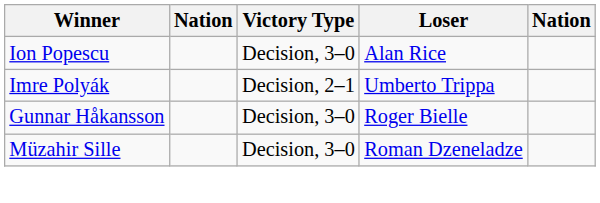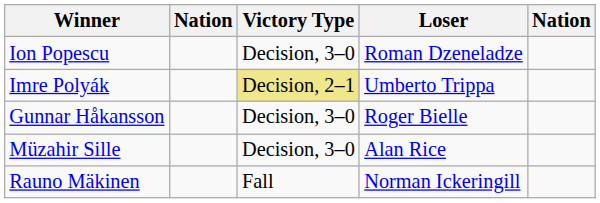 <table class="wikitable sortable" style="text-align:left;">
 <tr>
 <th>Winner</th>
 <th>Nation</th>
 <th>Victory Type</th>
 <th>Loser</th>
 <th>Nation</th>
 </tr>
 <tr>
 <td><a href='#'>Ion Popescu</a></td>
 <td></td>
 <td>Decision, 3–0</td>
-<td><a href='#'>Alan Rice</a></td>
+<td><a href='#'>Roman Dzeneladze</a></td>
 <td></td>
 </tr>
 <tr>
 <td><a href='#'>Imre Polyák</a></td>
 <td></td>
-<td>Decision, 2–1</td>
+<td style="background: khaki;">Decision, 2–1</td>
 <td><a href='#'>Umberto Trippa</a></td>
 <td></td>
 </tr>
 <tr>
 <td><a href='#'>Gunnar Håkansson</a></td>
 <td></td>
 <td>Decision, 3–0</td>
 <td><a href='#'>Roger Bielle</a></td>
 <td></td>
 </tr>
 <tr>
 <td><a href='#'>Müzahir Sille</a></td>
 <td></td>
 <td>Decision, 3–0</td>
-<td><a href='#'>Roman Dzeneladze</a></td>
+<td><a href='#'>Alan Rice</a></td>
+<td></td>
+</tr>
+<tr>
+<td><a href='#'>Rauno Mäkinen</a></td>
+<td></td>
+<td>Fall</td>
+<td><a href='#'>Norman Ickeringill</a></td>
 <td></td>
 </tr>
 </table>
